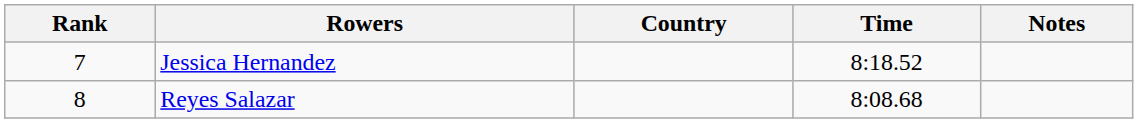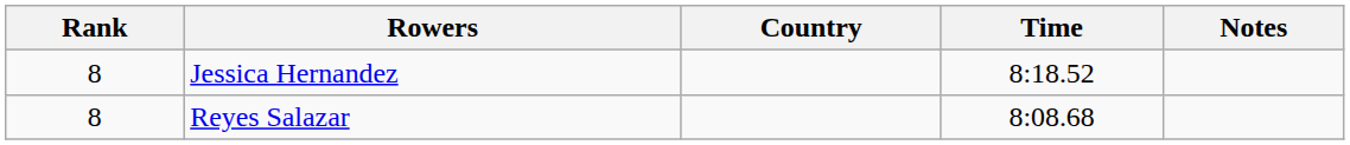 <table class="wikitable" width=60% style="text-align:center">
 <tr>
 <th>Rank</th>
 <th>Rowers</th>
 <th>Country</th>
 <th>Time</th>
 <th>Notes</th>
 </tr>
 <tr>
-<td>7</td>
+<td>8</td>
 <td align=left><a href='#'>Jessica Hernandez</a></td>
 <td align=left></td>
 <td>8:18.52</td>
 <td></td>
 </tr>
 <tr>
 <td>8</td>
 <td align=left><a href='#'>Reyes Salazar</a></td>
 <td align=left></td>
 <td>8:08.68</td>
 <td></td>
 </tr>
 </table>
